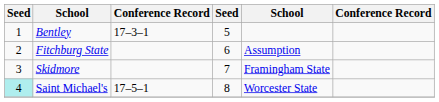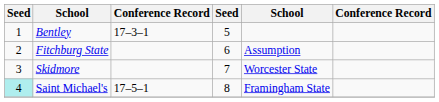 <table class="wikitable">
 <tr>
 <th>Seed</th>
 <th>School</th>
 <th>Conference Record</th>
 <th>Seed</th>
 <th>School</th>
 <th>Conference Record</th>
 </tr>
 <tr>
 <td align=center>1</td>
 <td><em><a href='#'>Bentley</a></em></td>
 <td>17–3–1</td>
 <td align=center>5</td>
 <td><a href='#'></a></td>
 <td></td>
 </tr>
 <tr>
 <td align=center>2</td>
 <td><em><a href='#'>Fitchburg State</a></em></td>
 <td></td>
 <td align=center>6</td>
 <td><a href='#'>Assumption</a></td>
 <td></td>
 </tr>
 <tr>
 <td align=center>3</td>
 <td><em><a href='#'>Skidmore</a></em></td>
 <td></td>
 <td align=center>7</td>
-<td><a href='#'>Framingham State</a></td>
+<td><a href='#'>Worcester State</a></td>
 <td></td>
 </tr>
 <tr>
 <td align=center style="background: paleturquoise;">4</td>
 <td><a href='#'>Saint Michael's</a></td>
 <td>17–5–1</td>
 <td align=center>8</td>
-<td><a href='#'>Worcester State</a></td>
+<td><a href='#'>Framingham State</a></td>
 <td></td>
 </tr>
 <tr>
 </tr>
 </table>
